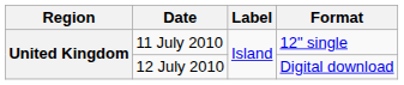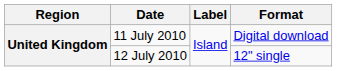 <table class="wikitable plainrowheaders">
 <tr>
 <th scope="col">Region</th>
 <th scope="col">Date</th>
 <th scope="col">Label</th>
 <th scope="col">Format</th>
 </tr>
 <tr>
 <th scope="row" rowspan="2">United Kingdom</th>
 <td>11 July 2010</td>
 <td rowspan="2"><a href='#'>Island</a></td>
-<td><a href='#'>12" single</a></td>
+<td><a href='#'>Digital download</a></td>
 </tr>
 <tr>
 <td>12 July 2010</td>
-<td><a href='#'>Digital download</a></td>
+<td><a href='#'>12" single</a></td>
 </tr>
 </table>
